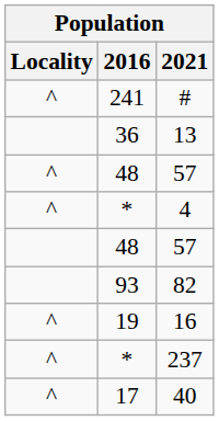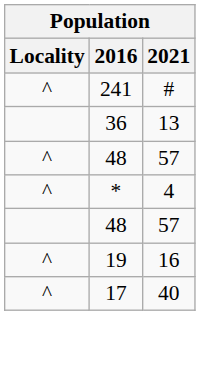 <table class="wikitable" style="text-align:center;">
 <tr>
 <th colspan="3" style="text-align:center;  font-weight:bold">Population</th>
 </tr>
 <tr>
 <th style="text-align:center; background:  font-weight:bold">Locality</th>
 <th style="text-align:center; background:  font-weight:bold"><strong>2016</strong></th>
 <th style="text-align:center; background:  font-weight:bold"><strong>2021</strong></th>
 </tr>
 <tr>
 <td>^</td>
 <td>241</td>
 <td>#</td>
 </tr>
 <tr>
 <td></td>
 <td>36</td>
 <td>13</td>
 </tr>
 <tr>
 <td>^</td>
 <td>48</td>
 <td>57</td>
 </tr>
 <tr>
 <td>^</td>
 <td>*</td>
 <td>4</td>
 </tr>
 <tr>
 <td></td>
 <td>48</td>
 <td>57</td>
 </tr>
 <tr>
-<td></td>
-<td>93</td>
-<td>82</td>
-</tr>
-<tr>
 <td>^</td>
 <td>19</td>
 <td>16</td>
-</tr>
-<tr>
-<td>^</td>
-<td>*</td>
-<td>237</td>
 </tr>
 <tr>
 <td>^</td>
 <td>17</td>
 <td>40</td>
 </tr>
 </table>
